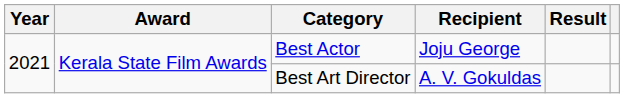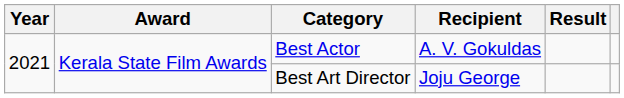 <table class="wikitable">
 <tr>
 <th scope="col">Year</th>
 <th scope="col">Award</th>
 <th scope="col">Category</th>
 <th scope="col">Recipient</th>
 <th scope="col">Result</th>
 <th class="unsortable" scope="col"></th>
 </tr>
 <tr>
 <td rowspan="2">2021</td>
 <td rowspan="2"><a href='#'>Kerala State Film Awards</a></td>
 <td><a href='#'>Best Actor</a></td>
-<td><a href='#'>Joju George</a></td>
+<td><a href='#'>A. V. Gokuldas</a></td>
 <td></td>
 <td></td>
 </tr>
 <tr>
 <td>Best Art Director</td>
-<td><a href='#'>A. V. Gokuldas</a></td>
+<td><a href='#'>Joju George</a></td>
 <td></td>
 <td></td>
 </tr>
 </table>
